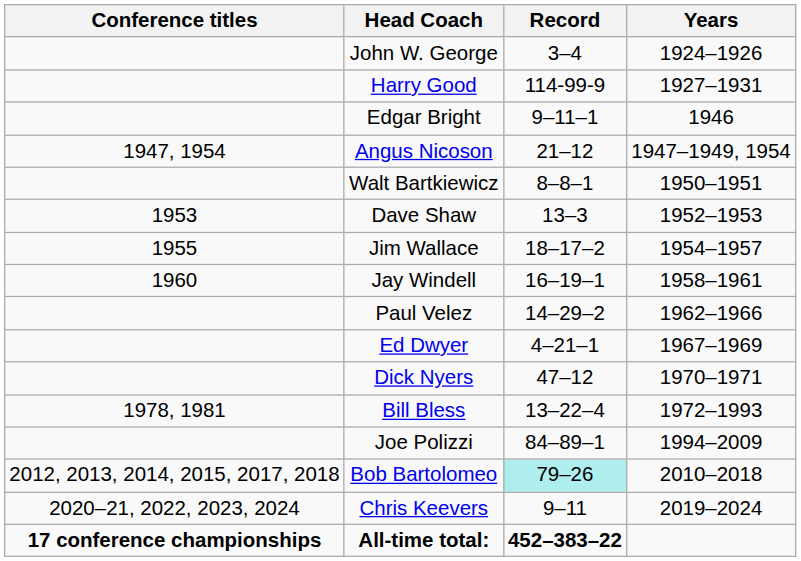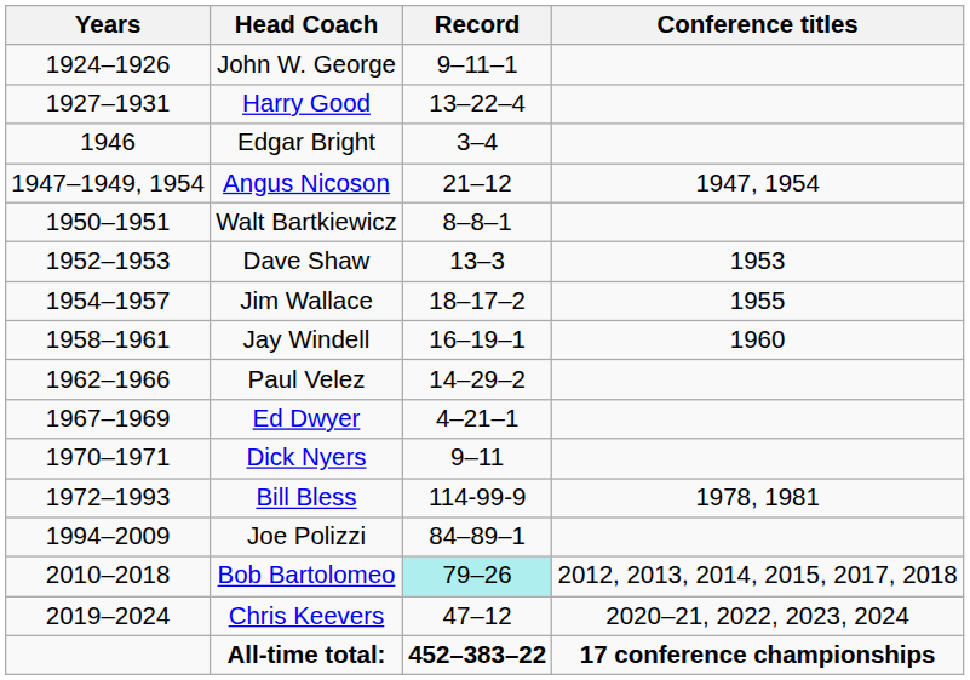 <table class="wikitable sortable" style="text-align:center">
 <tr>
-<th>Conference titles</th>
+<th>Years</th>
 <th>Head Coach</th>
 <th>Record</th>
-<th>Years</th>
+<th>Conference titles</th>
+</tr>
+<tr>
+<td>1924–1926</td>
+<td>John W. George</td>
+<td>9–11–1</td>
+<td></td>
+</tr>
+<tr>
+<td>1927–1931</td>
+<td><a href='#'>Harry Good</a></td>
+<td>13–22–4</td>
+<td></td>
+</tr>
+<tr>
+<td>1946</td>
+<td>Edgar Bright</td>
+<td>3–4</td>
+<td></td>
+</tr>
+<tr>
+<td>1947–1949, 1954</td>
+<td><a href='#'>Angus Nicoson</a></td>
+<td>21–12</td>
+<td>1947, 1954</td>
+</tr>
+<tr>
+<td>1950–1951</td>
+<td>Walt Bartkiewicz</td>
+<td>8–8–1</td>
+<td></td>
+</tr>
+<tr>
+<td>1952–1953</td>
+<td>Dave Shaw</td>
+<td>13–3</td>
+<td>1953</td>
+</tr>
+<tr>
+<td>1954–1957</td>
+<td>Jim Wallace</td>
+<td>18–17–2</td>
+<td>1955</td>
+</tr>
+<tr>
+<td>1958–1961</td>
+<td>Jay Windell</td>
+<td>16–19–1</td>
+<td>1960</td>
+</tr>
+<tr>
+<td>1962–1966</td>
+<td>Paul Velez</td>
+<td>14–29–2</td>
+<td></td>
+</tr>
+<tr>
+<td>1967–1969</td>
+<td><a href='#'>Ed Dwyer</a></td>
+<td>4–21–1</td>
+<td></td>
+</tr>
+<tr>
+<td>1970–1971</td>
+<td><a href='#'>Dick Nyers</a></td>
+<td>9–11</td>
+<td></td>
+</tr>
+<tr>
+<td>1972–1993</td>
+<td><a href='#'>Bill Bless</a></td>
+<td>114-99-9</td>
+<td>1978, 1981</td>
+</tr>
+<tr>
+<td>1994–2009</td>
+<td>Joe Polizzi</td>
+<td>84–89–1</td>
+<td></td>
+</tr>
+<tr>
+<td>2010–2018</td>
+<td><a href='#'>Bob Bartolomeo</a></td>
+<td style="background: paleturquoise;">79–26</td>
+<td>2012, 2013, 2014, 2015, 2017, 2018</td>
+</tr>
+<tr>
+<td>2019–2024</td>
+<td><a href='#'>Chris Keevers</a></td>
+<td>47–12</td>
+<td>2020–21, 2022, 2023, 2024</td>
 </tr>
 <tr>
 <td></td>
-<td>John W. George</td>
-<td>3–4</td>
-<td>1924–1926</td>
-</tr>
-<tr>
-<td></td>
-<td><a href='#'>Harry Good</a></td>
-<td>114-99-9</td>
-<td>1927–1931</td>
-</tr>
-<tr>
-<td></td>
-<td>Edgar Bright</td>
-<td>9–11–1</td>
-<td>1946</td>
-</tr>
-<tr>
-<td>1947, 1954</td>
-<td><a href='#'>Angus Nicoson</a></td>
-<td>21–12</td>
-<td>1947–1949, 1954</td>
-</tr>
-<tr>
-<td></td>
-<td>Walt Bartkiewicz</td>
-<td>8–8–1</td>
-<td>1950–1951</td>
-</tr>
-<tr>
-<td>1953</td>
-<td>Dave Shaw</td>
-<td>13–3</td>
-<td>1952–1953</td>
-</tr>
-<tr>
-<td>1955</td>
-<td>Jim Wallace</td>
-<td>18–17–2</td>
-<td>1954–1957</td>
-</tr>
-<tr>
-<td>1960</td>
-<td>Jay Windell</td>
-<td>16–19–1</td>
-<td>1958–1961</td>
-</tr>
-<tr>
-<td></td>
-<td>Paul Velez</td>
-<td>14–29–2</td>
-<td>1962–1966</td>
-</tr>
-<tr>
-<td></td>
-<td><a href='#'>Ed Dwyer</a></td>
-<td>4–21–1</td>
-<td>1967–1969</td>
-</tr>
-<tr>
-<td></td>
-<td><a href='#'>Dick Nyers</a></td>
-<td>47–12</td>
-<td>1970–1971</td>
-</tr>
-<tr>
-<td>1978, 1981</td>
-<td><a href='#'>Bill Bless</a></td>
-<td>13–22–4</td>
-<td>1972–1993</td>
-</tr>
-<tr>
-<td></td>
-<td>Joe Polizzi</td>
-<td>84–89–1</td>
-<td>1994–2009</td>
-</tr>
-<tr>
-<td>2012, 2013, 2014, 2015, 2017, 2018</td>
-<td><a href='#'>Bob Bartolomeo</a></td>
-<td style="background: paleturquoise;">79–26</td>
-<td>2010–2018</td>
-</tr>
-<tr>
-<td>2020–21, 2022, 2023, 2024</td>
-<td><a href='#'>Chris Keevers</a></td>
-<td>9–11</td>
-<td>2019–2024</td>
-</tr>
-<tr>
-<td><strong>17 conference championships</strong></td>
 <td><strong>All-time total:</strong></td>
 <td><strong>452–383–22</strong></td>
-<td></td>
+<td><strong>17 conference championships</strong></td>
 </tr>
 </table>
